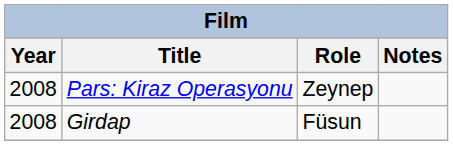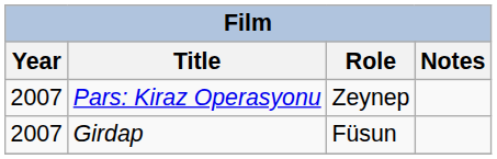 <table class="wikitable plainrowheaders sortable" style="margin-right: 0;">
 <tr bgcolor="#CCCCCC" align="center">
 <th colspan="4" style="background: LightSteelBlue;">Film</th>
 </tr>
 <tr bgcolor="#CCCCCC" align="center">
 <th>Year</th>
 <th>Title</th>
 <th>Role</th>
 <th>Notes</th>
 </tr>
 <tr>
-<td>2008</td>
+<td>2007</td>
 <td><em><a href='#'>Pars: Kiraz Operasyonu</a></em></td>
 <td>Zeynep</td>
 <td></td>
 </tr>
 <tr>
-<td>2008</td>
+<td>2007</td>
 <td><em>Girdap</em></td>
 <td>Füsun</td>
 <td></td>
 </tr>
 <tr>
 </tr>
 </table>
